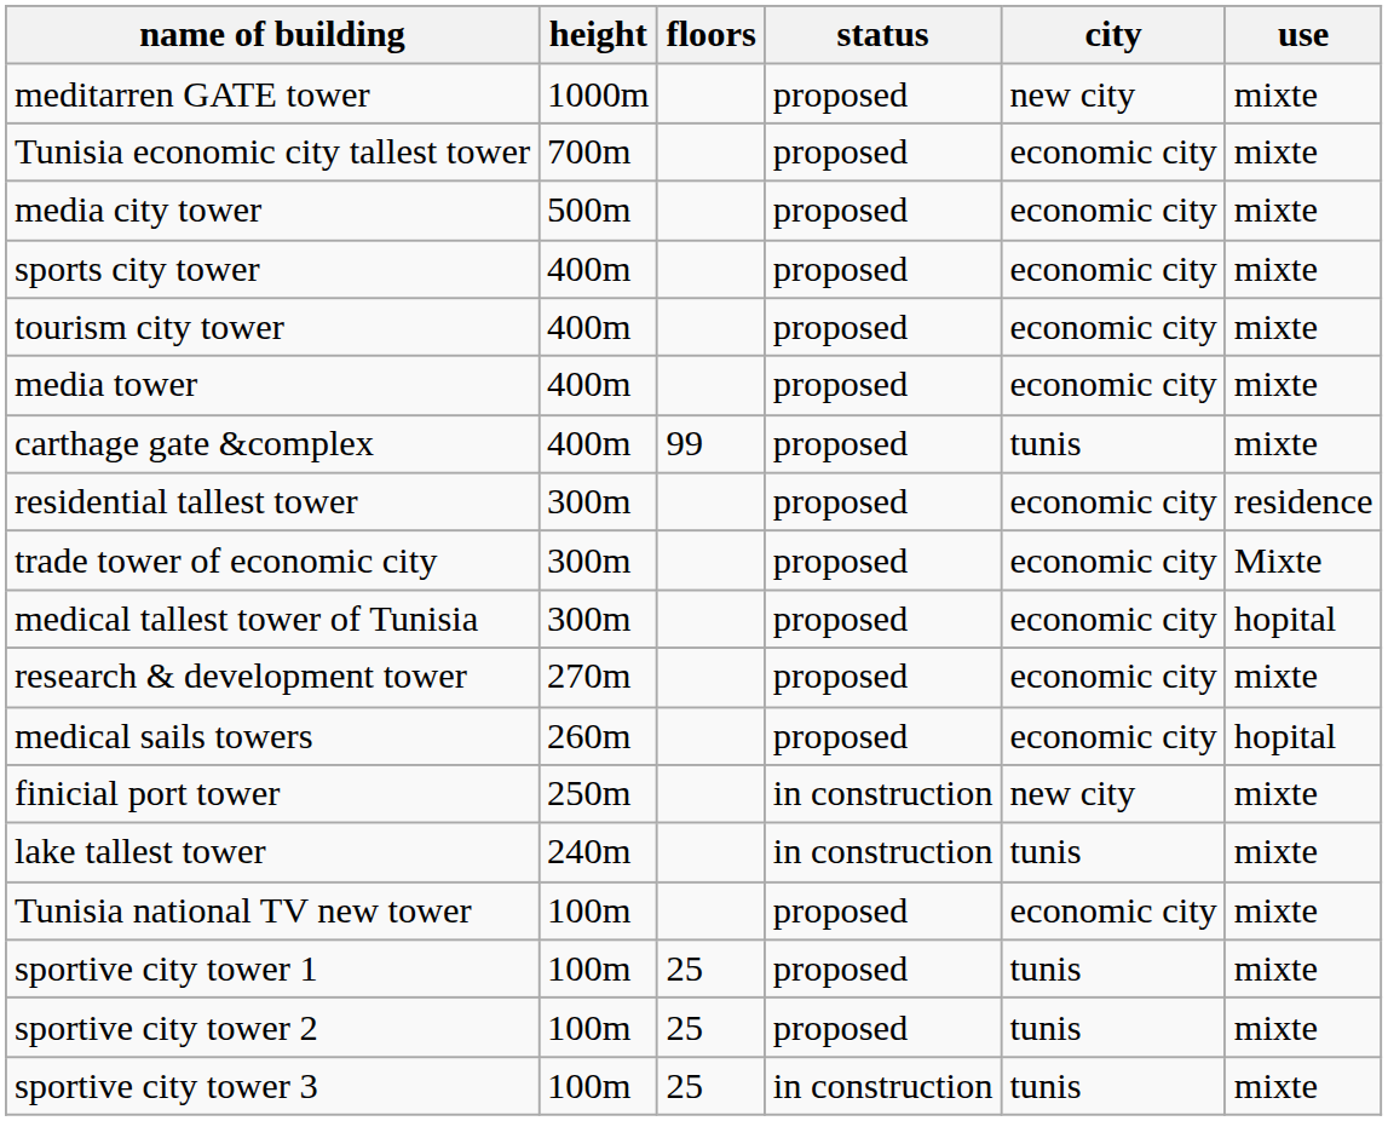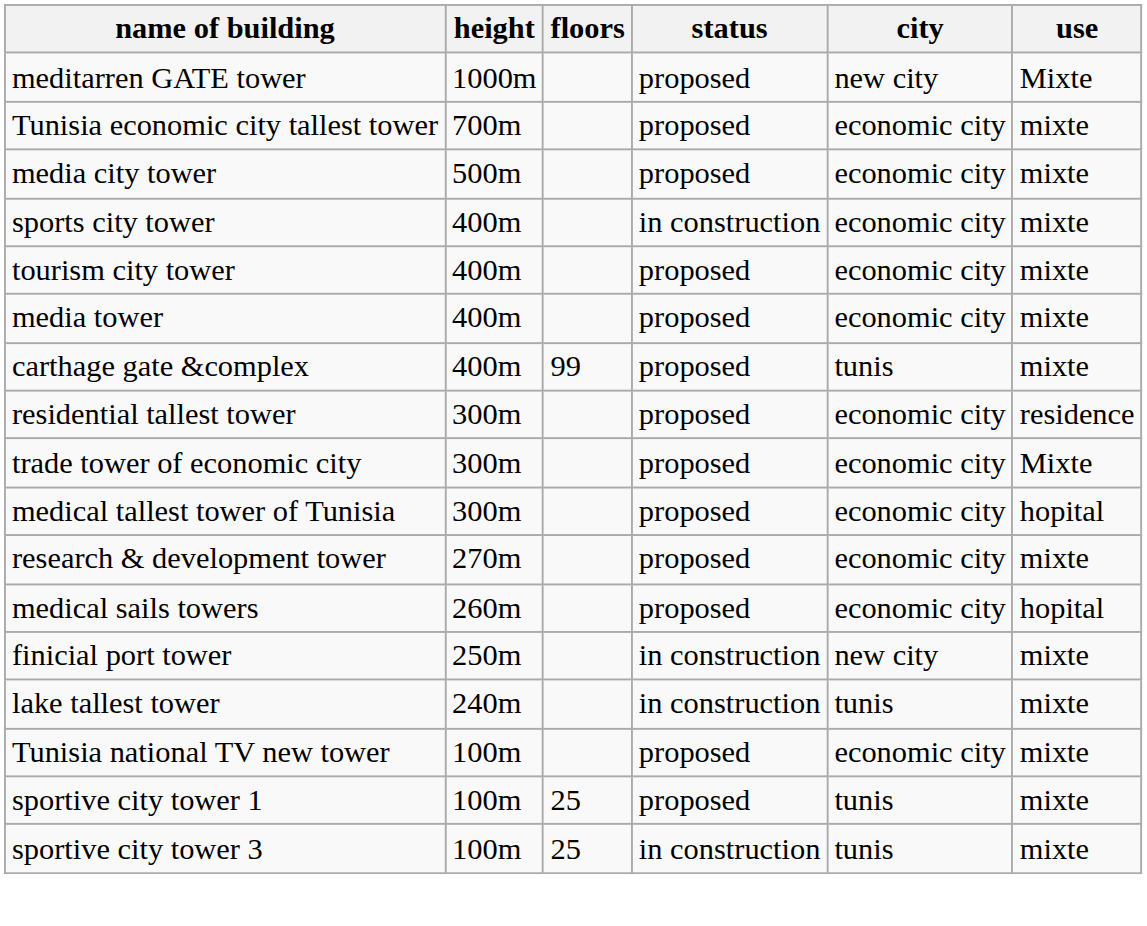 <table class="wikitable">
 <tr>
 <th>name of building</th>
 <th>height</th>
 <th>floors</th>
 <th>status</th>
 <th>city</th>
 <th>use</th>
 </tr>
 <tr>
 <td>meditarren GATE tower</td>
 <td>1000m</td>
 <td></td>
 <td>proposed</td>
 <td>new city</td>
-<td>mixte</td>
+<td>Mixte</td>
 </tr>
 <tr>
 <td>Tunisia economic city tallest tower</td>
 <td>700m</td>
 <td></td>
 <td>proposed</td>
 <td>economic city</td>
 <td>mixte</td>
 </tr>
 <tr>
 <td>media city tower</td>
 <td>500m</td>
 <td></td>
 <td>proposed</td>
 <td>economic city</td>
 <td>mixte</td>
 </tr>
 <tr>
 <td>sports city tower</td>
 <td>400m</td>
 <td></td>
-<td>proposed</td>
+<td>in construction</td>
 <td>economic city</td>
 <td>mixte</td>
 </tr>
 <tr>
 <td>tourism city tower</td>
 <td>400m</td>
 <td></td>
 <td>proposed</td>
 <td>economic city</td>
 <td>mixte</td>
 </tr>
 <tr>
 <td>media tower</td>
 <td>400m</td>
 <td></td>
 <td>proposed</td>
 <td>economic city</td>
 <td>mixte</td>
 </tr>
 <tr>
 <td>carthage gate &complex</td>
 <td>400m</td>
 <td>99</td>
 <td>proposed</td>
 <td>tunis</td>
 <td>mixte</td>
 </tr>
 <tr>
 <td>residential tallest tower</td>
 <td>300m</td>
 <td></td>
 <td>proposed</td>
 <td>economic city</td>
 <td>residence</td>
 </tr>
 <tr>
 <td>trade tower of economic city</td>
 <td>300m</td>
 <td></td>
 <td>proposed</td>
 <td>economic city</td>
 <td>Mixte</td>
 </tr>
 <tr>
 <td>medical tallest tower of Tunisia</td>
 <td>300m</td>
 <td></td>
 <td>proposed</td>
 <td>economic city</td>
 <td>hopital</td>
 </tr>
 <tr>
 <td>research & development tower</td>
 <td>270m</td>
 <td></td>
 <td>proposed</td>
 <td>economic city</td>
 <td>mixte</td>
 </tr>
 <tr>
 <td>medical sails towers</td>
 <td>260m</td>
 <td></td>
 <td>proposed</td>
 <td>economic city</td>
 <td>hopital</td>
 </tr>
 <tr>
 <td>finicial port tower</td>
 <td>250m</td>
 <td></td>
 <td>in construction</td>
 <td>new city</td>
 <td>mixte</td>
 </tr>
 <tr>
 <td>lake tallest tower</td>
 <td>240m</td>
 <td></td>
 <td>in construction</td>
 <td>tunis</td>
 <td>mixte</td>
 </tr>
 <tr>
 <td>Tunisia national TV new tower</td>
 <td>100m</td>
 <td></td>
 <td>proposed</td>
 <td>economic city</td>
 <td>mixte</td>
 </tr>
 <tr>
 <td>sportive city tower 1</td>
 <td>100m</td>
 <td>25</td>
 <td>proposed</td>
 <td>tunis</td>
 <td>mixte</td>
 </tr>
 <tr>
-<td>sportive city tower 2</td>
-<td>100m</td>
-<td>25</td>
-<td>proposed</td>
-<td>tunis</td>
-<td>mixte</td>
-</tr>
-<tr>
 <td>sportive city tower 3</td>
 <td>100m</td>
 <td>25</td>
 <td>in construction</td>
 <td>tunis</td>
 <td>mixte</td>
 </tr>
 </table>
